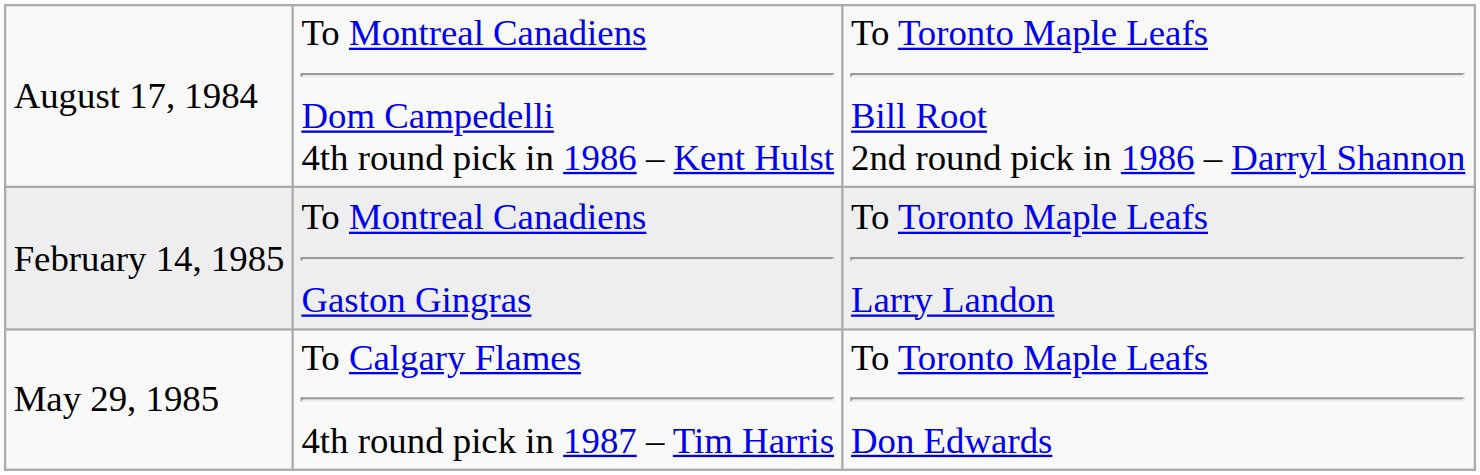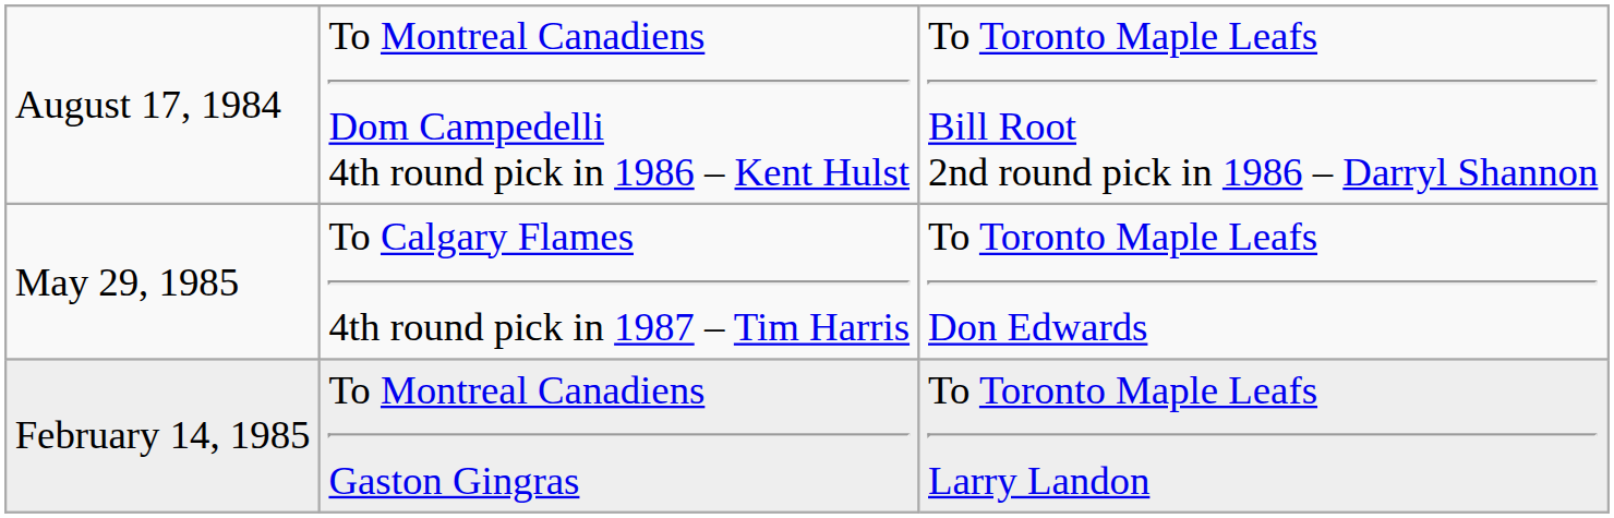 <table class="wikitable">
 <tr>
 <td>August 17, 1984</td>
 <td valign="top">To <a href='#'>Montreal Canadiens</a><hr><a href='#'>Dom Campedelli</a> <br> 4th round pick in <a href='#'>1986</a> – <a href='#'>Kent Hulst</a></td>
 <td valign="top">To <a href='#'>Toronto Maple Leafs</a><hr><a href='#'>Bill Root</a> <br> 2nd round pick in <a href='#'>1986</a> – <a href='#'>Darryl Shannon</a></td>
 </tr>
+<tr>
+<td>May 29, 1985</td>
+<td valign="top">To <a href='#'>Calgary Flames</a><hr>4th round pick in <a href='#'>1987</a> – <a href='#'>Tim Harris</a></td>
+<td valign="top">To <a href='#'>Toronto Maple Leafs</a><hr><a href='#'>Don Edwards</a></td>
+</tr>
 <tr bgcolor="#eeeeee">
 <td>February 14, 1985</td>
 <td valign="top">To <a href='#'>Montreal Canadiens</a><hr><a href='#'>Gaston Gingras</a></td>
 <td valign="top">To <a href='#'>Toronto Maple Leafs</a><hr><a href='#'>Larry Landon</a></td>
 </tr>
-<tr>
-<td>May 29, 1985</td>
-<td valign="top">To <a href='#'>Calgary Flames</a><hr>4th round pick in <a href='#'>1987</a> – <a href='#'>Tim Harris</a></td>
-<td valign="top">To <a href='#'>Toronto Maple Leafs</a><hr><a href='#'>Don Edwards</a></td>
-</tr>
 </table>
